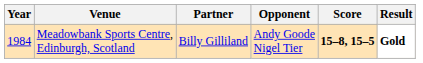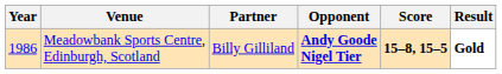 <table class="sortable wikitable" style="font-size: 90%;">
 <tr>
 <th>Year</th>
 <th>Venue</th>
 <th>Partner</th>
 <th>Opponent</th>
 <th>Score</th>
 <th>Result</th>
 </tr>
 <tr style="background:#FFE4B5">
-<td align="center"><a href='#'>1984</a></td>
+<td align="center"><a href='#'>1986</a></td>
 <td align="left"><a href='#'>Meadowbank Sports Centre</a>,<br><a href='#'>Edinburgh, Scotland</a></td>
 <td align="left"> <a href='#'>Billy Gilliland</a></td>
-<td align="left"> <a href='#'>Andy Goode</a> <br>  <a href='#'>Nigel Tier</a></td>
+<td align="left"><strong> <a href='#'>Andy Goode</a> <br>  <a href='#'>Nigel Tier</a></strong></td>
 <td align="left"><strong>15–8, 15–5</strong></td>
 <td style="text-align:left; background:white"> <strong>Gold</strong></td>
 </tr>
 </table>
